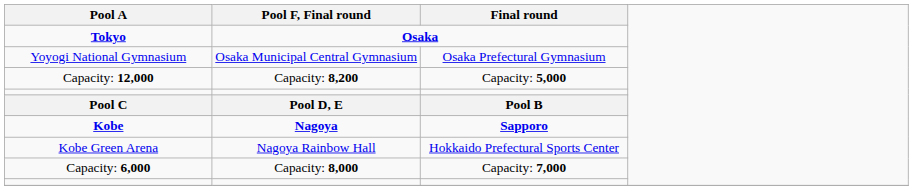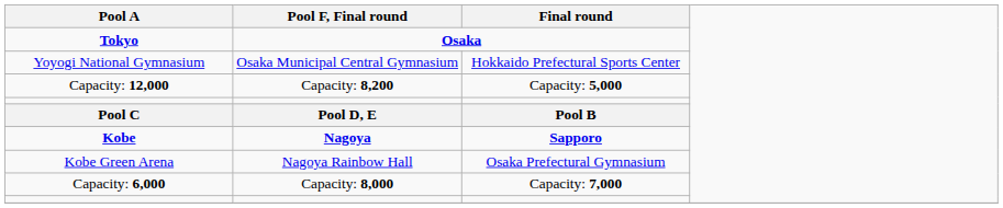 <table class=wikitable style=text-align:center>
 <tr>
 <th width=23%>Pool A</th>
 <th width=23%>Pool F, Final round</th>
 <th width=23%>Final round</th>
 <td rowspan=10></td>
 </tr>
 <tr>
 <td><strong><a href='#'>Tokyo</a></strong></td>
 <td colspan=2><strong><a href='#'>Osaka</a></strong></td>
 </tr>
 <tr>
 <td><a href='#'>Yoyogi National Gymnasium</a></td>
 <td><a href='#'>Osaka Municipal Central Gymnasium</a></td>
-<td><a href='#'>Osaka Prefectural Gymnasium</a></td>
+<td><a href='#'>Hokkaido Prefectural Sports Center</a></td>
 </tr>
 <tr>
 <td>Capacity: <strong>12,000</strong></td>
 <td>Capacity: <strong>8,200</strong></td>
 <td>Capacity: <strong>5,000</strong></td>
 </tr>
 <tr>
 <td></td>
 <td></td>
 <td></td>
 </tr>
 <tr>
 <th>Pool C</th>
 <th>Pool D, E</th>
 <th>Pool B</th>
 </tr>
 <tr>
 <td><strong><a href='#'>Kobe</a></strong></td>
 <td><strong><a href='#'>Nagoya</a></strong></td>
 <td><strong><a href='#'>Sapporo</a></strong></td>
 </tr>
 <tr>
 <td><a href='#'>Kobe Green Arena</a></td>
 <td><a href='#'>Nagoya Rainbow Hall</a></td>
-<td><a href='#'>Hokkaido Prefectural Sports Center</a></td>
+<td><a href='#'>Osaka Prefectural Gymnasium</a></td>
 </tr>
 <tr>
 <td>Capacity: <strong>6,000</strong></td>
 <td>Capacity: <strong>8,000</strong></td>
 <td>Capacity: <strong>7,000</strong></td>
 </tr>
 <tr>
 <td></td>
 <td></td>
 <td></td>
 </tr>
 <tr>
 </tr>
 </table>
